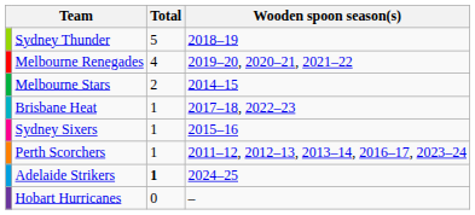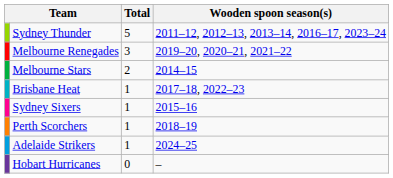 <table class="wikitable sortable">
 <tr>
 <th colspan="2">Team</th>
 <th>Total</th>
 <th>Wooden spoon season(s)</th>
 </tr>
 <tr>
 <td style="background:#96D701;"></td>
 <td><a href='#'>Sydney Thunder</a></td>
 <td>5</td>
-<td><a href='#'>2018–19</a></td>
+<td><a href='#'>2011–12</a>, <a href='#'>2012–13</a>, <a href='#'>2013–14</a>, <a href='#'>2016–17</a>, <a href='#'>2023–24</a></td>
 </tr>
 <tr>
 <td style="background:red;"></td>
 <td><a href='#'>Melbourne Renegades</a></td>
-<td>4</td>
+<td>3</td>
 <td><a href='#'>2019–20</a>, <a href='#'>2020–21</a>, <a href='#'>2021–22</a></td>
 </tr>
 <tr>
 <td style="background:#00B13F;"></td>
 <td><a href='#'>Melbourne Stars</a></td>
 <td>2</td>
 <td><a href='#'>2014–15</a></td>
 </tr>
 <tr>
 <td style="background:#00B3C4;"></td>
 <td><a href='#'>Brisbane Heat</a></td>
 <td>1</td>
 <td><a href='#'>2017–18</a>, <a href='#'>2022–23</a></td>
 </tr>
 <tr>
 <td style="background:#FF0090;"></td>
 <td><a href='#'>Sydney Sixers</a></td>
 <td>1</td>
 <td><a href='#'>2015–16</a></td>
 </tr>
 <tr>
 <td style="background:#FF8000;"></td>
 <td><a href='#'>Perth Scorchers</a></td>
 <td>1</td>
-<td><a href='#'>2011–12</a>, <a href='#'>2012–13</a>, <a href='#'>2013–14</a>, <a href='#'>2016–17</a>, <a href='#'>2023–24</a></td>
+<td><a href='#'>2018–19</a></td>
 </tr>
 <tr>
 <td style="background:#009FDF;"></td>
 <td><a href='#'>Adelaide Strikers</a></td>
-<td><strong>1</strong></td>
+<td>1</td>
 <td><a href='#'>2024–25</a></td>
 </tr>
 <tr>
 <td style="background:#69359C;"></td>
 <td><a href='#'>Hobart Hurricanes</a></td>
 <td>0</td>
 <td>–</td>
 </tr>
 </table>
